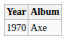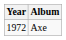 <table class="wikitable">
 <tr>
 <th>Year</th>
 <th>Album</th>
 </tr>
 <tr>
-<td>1970</td>
+<td>1972</td>
 <td>Axe</td>
 </tr>
 </table>
